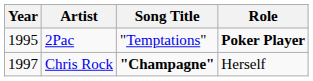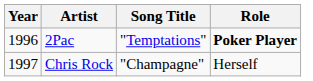 <table class="wikitable sortable">
 <tr>
 <th>Year</th>
 <th>Artist</th>
 <th>Song Title</th>
 <th>Role</th>
 </tr>
 <tr>
-<td>1995</td>
+<td>1996</td>
 <td><a href='#'>2Pac</a></td>
 <td>"<a href='#'>Temptations</a>"</td>
 <td><strong>Poker Player</strong></td>
 </tr>
 <tr>
 <td>1997</td>
 <td><a href='#'>Chris Rock</a></td>
-<td><strong>"Champagne"</strong></td>
+<td>"Champagne"</td>
 <td>Herself</td>
 </tr>
 </table>
